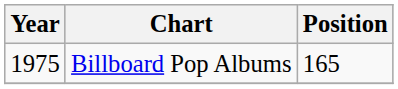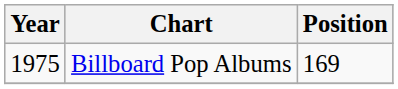 <table class="wikitable">
 <tr>
 <th align="left">Year</th>
 <th align="left">Chart</th>
 <th align="left">Position</th>
 </tr>
 <tr>
 <td align="left">1975</td>
 <td align="left"><a href='#'>Billboard</a> Pop Albums</td>
-<td align="left">165</td>
+<td align="left">169</td>
 </tr>
 <tr>
 </tr>
 </table>
